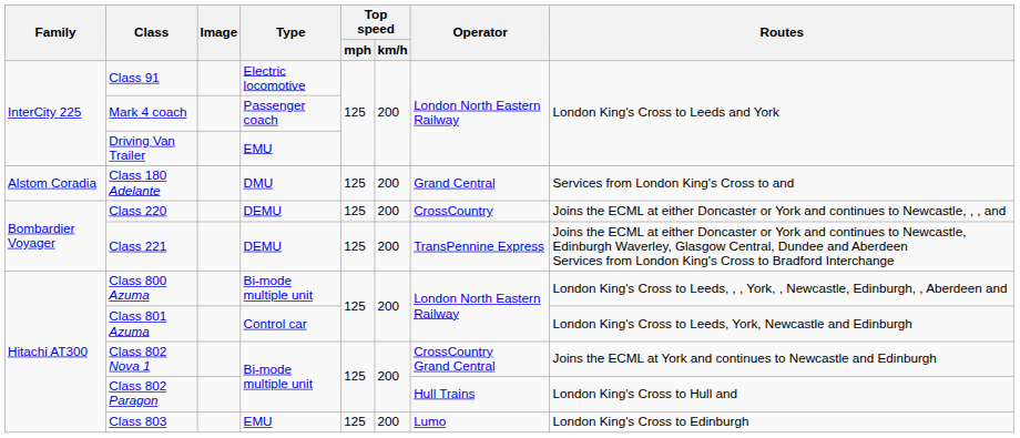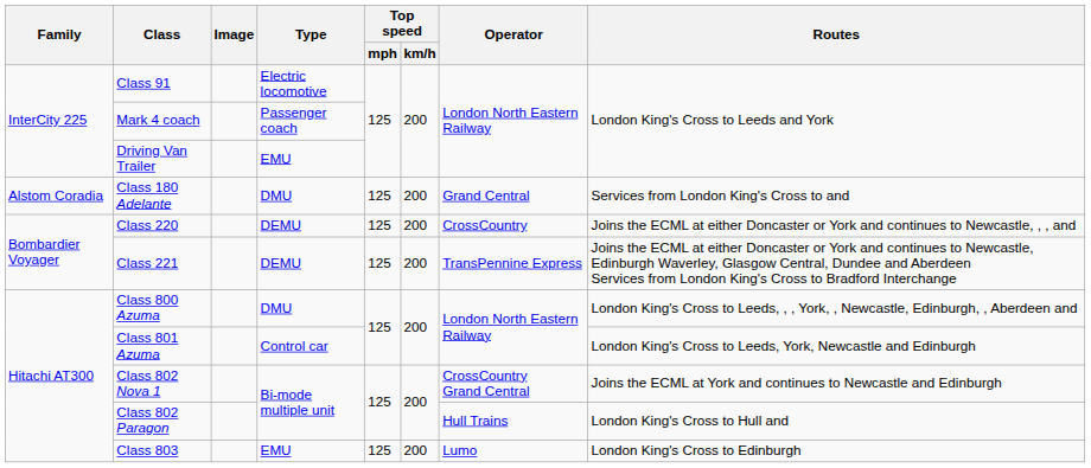 <table class="wikitable">
 <tr style="background:#f9f9f9;">
 <th rowspan="2">Family</th>
 <th rowspan="2">Class</th>
 <th rowspan="2">Image</th>
 <th rowspan="2">Type</th>
 <th colspan="2">Top speed</th>
 <th rowspan="2">Operator</th>
 <th rowspan="2">Routes</th>
 </tr>
 <tr style="background:#f9f9f9;">
 <th>mph</th>
 <th>km/h</th>
 </tr>
 <tr>
 <td rowspan="3"><a href='#'>InterCity 225</a></td>
 <td><a href='#'>Class 91</a></td>
 <td></td>
 <td><a href='#'>Electric locomotive</a></td>
 <td rowspan="3">125</td>
 <td rowspan="3">200</td>
 <td rowspan="3"><a href='#'>London North Eastern Railway</a></td>
 <td rowspan="3">London King's Cross to Leeds and York</td>
 </tr>
 <tr>
 <td><a href='#'>Mark 4 coach</a></td>
 <td></td>
 <td><a href='#'>Passenger coach</a></td>
 </tr>
 <tr>
 <td><a href='#'>Driving Van Trailer</a></td>
 <td></td>
 <td><a href='#'>EMU</a></td>
 </tr>
 <tr>
 <td><a href='#'>Alstom Coradia</a></td>
 <td><a href='#'>Class 180 <em>Adelante</em></a></td>
 <td></td>
 <td><a href='#'>DMU</a></td>
 <td>125</td>
 <td>200</td>
 <td><a href='#'>Grand Central</a></td>
 <td>Services from London King's Cross to  and </td>
 </tr>
 <tr>
 <td rowspan="2"><a href='#'>Bombardier Voyager</a></td>
 <td><a href='#'>Class 220</a></td>
 <td></td>
 <td><a href='#'>DEMU</a></td>
 <td>125</td>
 <td>200</td>
 <td><a href='#'>CrossCountry</a></td>
 <td>Joins the ECML at either Doncaster or York and continues to Newcastle, , ,  and </td>
 </tr>
 <tr>
 <td><a href='#'>Class 221</a></td>
 <td></td>
 <td><a href='#'>DEMU</a></td>
 <td>125</td>
 <td>200</td>
 <td><a href='#'>TransPennine Express</a></td>
 <td>Joins the ECML at either Doncaster or York and continues to Newcastle, Edinburgh Waverley, Glasgow Central, Dundee and Aberdeen<br>Services from London King's Cross to Bradford Interchange</td>
 </tr>
 <tr>
 <td rowspan="5"><a href='#'>Hitachi AT300</a></td>
 <td><a href='#'>Class 800 <em>Azuma</em></a></td>
 <td></td>
-<td><a href='#'>Bi-mode multiple unit</a></td>
+<td><a href='#'>DMU</a></td>
 <td rowspan="2">125</td>
 <td rowspan="2">200</td>
 <td rowspan="2"><a href='#'>London North Eastern Railway</a></td>
 <td>London King's Cross to Leeds, , , York, , Newcastle, Edinburgh, , Aberdeen and </td>
 </tr>
 <tr>
 <td><a href='#'>Class 801 <em>Azuma</em></a></td>
 <td></td>
 <td><a href='#'>Control car</a></td>
 <td>London King's Cross to Leeds, York, Newcastle and Edinburgh</td>
 </tr>
 <tr>
 <td><a href='#'>Class 802 <em>Nova 1</em></a></td>
 <td></td>
 <td rowspan="2"><a href='#'>Bi-mode multiple unit</a></td>
 <td rowspan="2">125</td>
 <td rowspan="2">200</td>
 <td><a href='#'>CrossCountry</a><br><a href='#'>Grand Central</a></td>
 <td>Joins the ECML at York and continues to Newcastle and Edinburgh</td>
 </tr>
 <tr>
 <td><a href='#'>Class 802 <em>Paragon</em></a></td>
 <td></td>
 <td><a href='#'>Hull Trains</a></td>
 <td>London King's Cross to Hull and </td>
 </tr>
 <tr>
 <td><a href='#'>Class 803</a></td>
 <td></td>
 <td><a href='#'>EMU</a></td>
 <td>125</td>
 <td>200</td>
 <td><a href='#'>Lumo</a></td>
 <td>London King's Cross to Edinburgh</td>
 </tr>
 </table>
